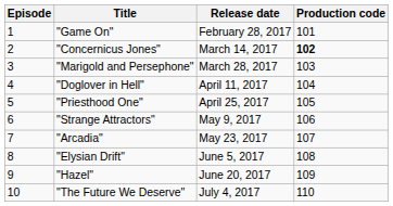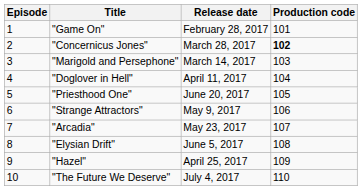 <table class="wikitable">
 <tr>
 <th>Episode</th>
 <th>Title</th>
 <th>Release date</th>
 <th>Production code</th>
 </tr>
 <tr>
 <td>1</td>
 <td>"Game On"</td>
 <td>February 28, 2017</td>
 <td>101</td>
 </tr>
 <tr>
 <td>2</td>
 <td>"Concernicus Jones"</td>
-<td>March 14, 2017</td>
+<td>March 28, 2017</td>
 <td><strong>102</strong></td>
 </tr>
 <tr>
 <td>3</td>
 <td>"Marigold and Persephone"</td>
-<td>March 28, 2017</td>
+<td>March 14, 2017</td>
 <td>103</td>
 </tr>
 <tr>
 <td>4</td>
 <td>"Doglover in Hell"</td>
 <td>April 11, 2017</td>
 <td>104</td>
 </tr>
 <tr>
 <td>5</td>
 <td>"Priesthood One"</td>
-<td>April 25, 2017</td>
+<td>June 20, 2017</td>
 <td>105</td>
 </tr>
 <tr>
 <td>6</td>
 <td>"Strange Attractors"</td>
 <td>May 9, 2017</td>
 <td>106</td>
 </tr>
 <tr>
 <td>7</td>
 <td>"Arcadia"</td>
 <td>May 23, 2017</td>
 <td>107</td>
 </tr>
 <tr>
 <td>8</td>
 <td>"Elysian Drift"</td>
 <td>June 5, 2017</td>
 <td>108</td>
 </tr>
 <tr>
 <td>9</td>
 <td>"Hazel"</td>
-<td>June 20, 2017</td>
+<td>April 25, 2017</td>
 <td>109</td>
 </tr>
 <tr>
 <td>10</td>
 <td>"The Future We Deserve"</td>
 <td>July 4, 2017</td>
 <td>110</td>
 </tr>
 </table>
